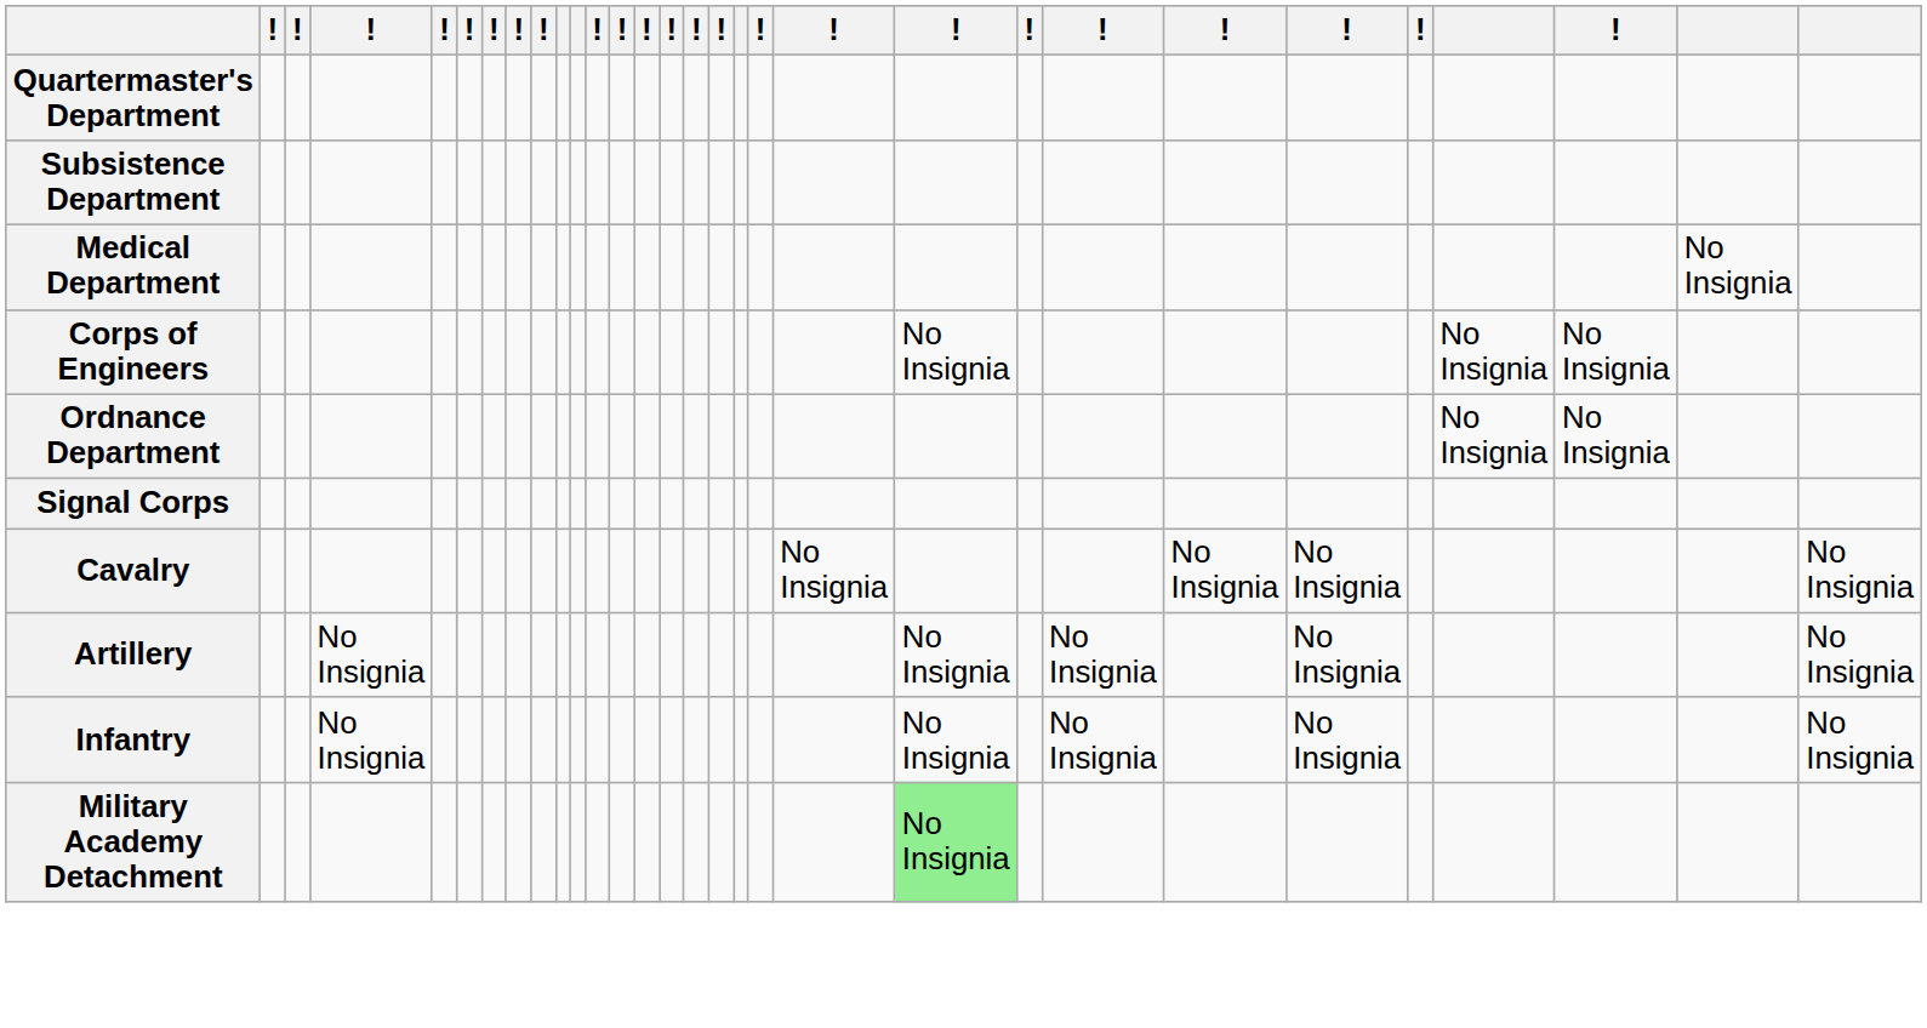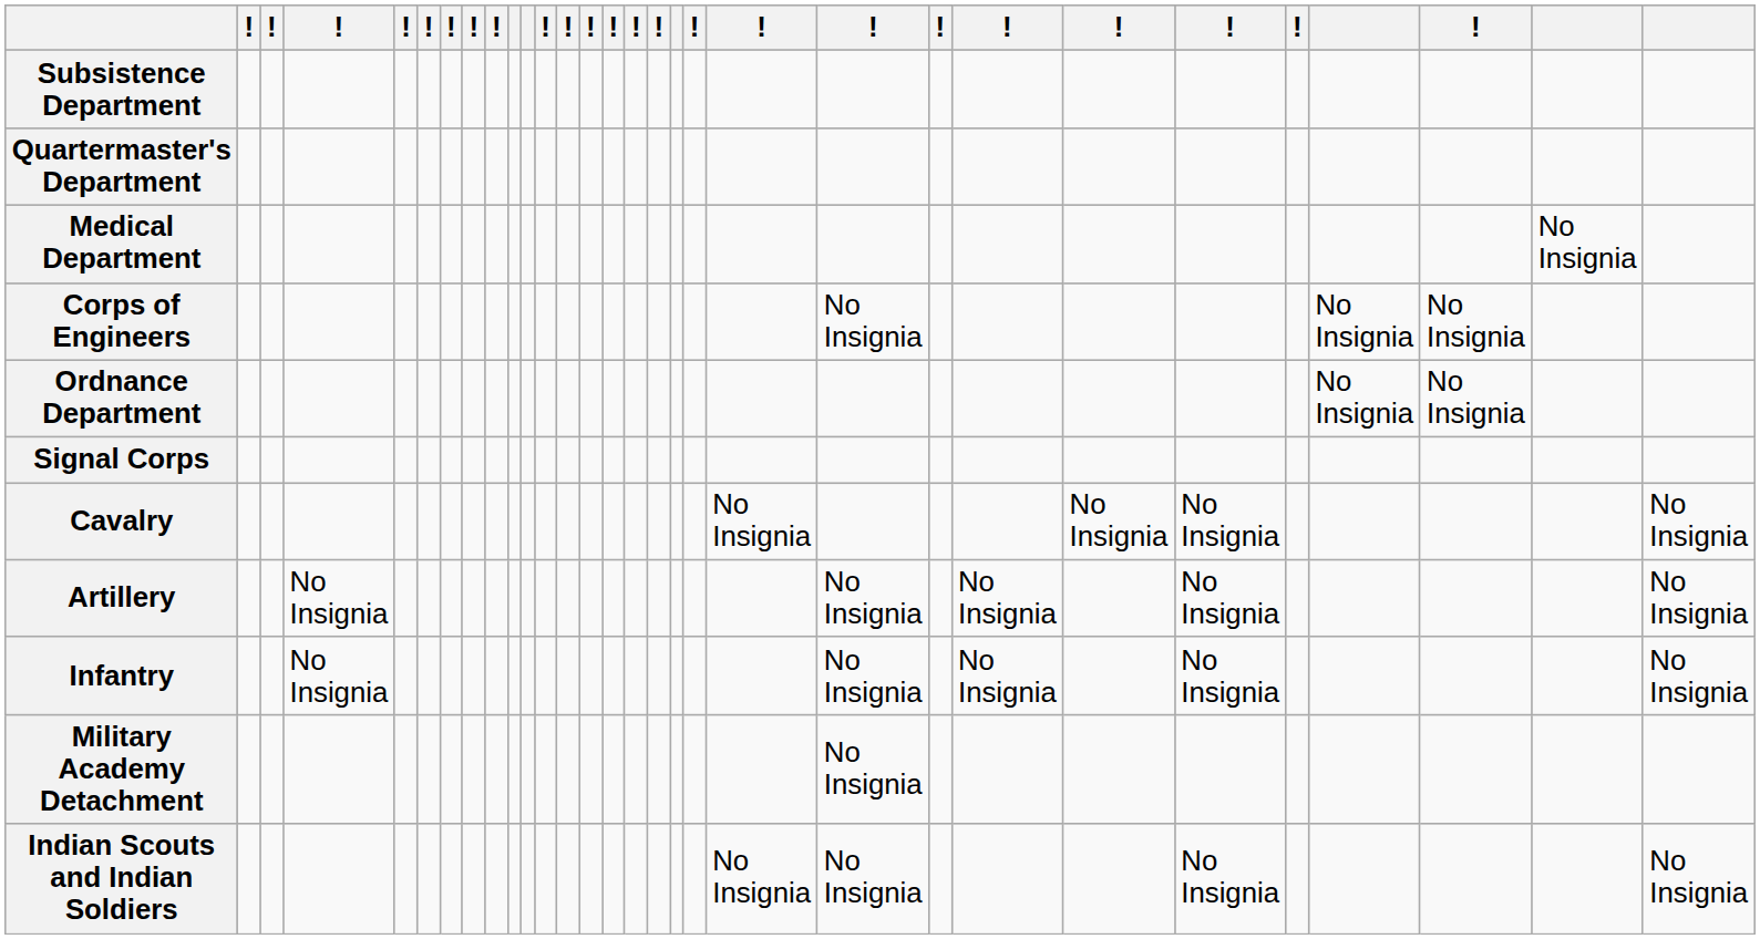 <table class="wikitable">
 <tr>
 <th></th>
 <th>!<small></small></th>
 <th>!<small></small></th>
 <th>!<small></small></th>
 <th>!<small></small></th>
 <th>!<small></small></th>
 <th>!<small></small></th>
 <th>!<small></small></th>
 <th>!<small></small></th>
 <th><small></small></th>
 <th><small></small></th>
 <th>!<small></small></th>
 <th>!<small></small></th>
 <th>!<small></small></th>
 <th>!<small></small></th>
 <th>!<small></small></th>
 <th>!<small></small></th>
 <th><small></small></th>
 <th>!<small></small></th>
 <th>!<small></small></th>
 <th>!<small></small></th>
 <th>!<small></small></th>
 <th>!<small></small></th>
 <th>!<small></small></th>
 <th>!<small></small></th>
 <th>!<small></small></th>
 <th><small></small></th>
 <th>!<small></small></th>
 <th><small></small></th>
 <th><small></small></th>
 </tr>
 <tr>
-<th>Quartermaster's Department</th>
+<th>Subsistence Department</th>
 <td></td>
 <td></td>
 <td></td>
 <td></td>
 <td></td>
 <td></td>
 <td></td>
 <td></td>
 <td></td>
 <td></td>
 <td></td>
 <td></td>
 <td></td>
 <td></td>
 <td></td>
 <td></td>
 <td></td>
 <td></td>
 <td></td>
 <td></td>
 <td></td>
 <td></td>
 <td></td>
 <td></td>
 <td></td>
 <td></td>
 <td></td>
 <td></td>
 <td></td>
 </tr>
 <tr>
-<th>Subsistence Department</th>
+<th>Quartermaster's Department</th>
 <td></td>
 <td></td>
 <td></td>
 <td></td>
 <td></td>
 <td></td>
 <td></td>
 <td></td>
 <td></td>
 <td></td>
 <td></td>
 <td></td>
 <td></td>
 <td></td>
 <td></td>
 <td></td>
 <td></td>
 <td></td>
 <td></td>
 <td></td>
 <td></td>
 <td></td>
 <td></td>
 <td></td>
 <td></td>
 <td></td>
 <td></td>
 <td></td>
 <td></td>
 </tr>
 <tr>
 <th>Medical Department</th>
 <td></td>
 <td></td>
 <td></td>
 <td></td>
 <td></td>
 <td></td>
 <td></td>
 <td></td>
 <td></td>
 <td></td>
 <td></td>
 <td></td>
 <td></td>
 <td></td>
 <td></td>
 <td></td>
 <td></td>
 <td></td>
 <td></td>
 <td></td>
 <td></td>
 <td></td>
 <td></td>
 <td></td>
 <td></td>
 <td></td>
 <td></td>
 <td>No Insignia</td>
 <td></td>
 </tr>
 <tr>
 <th>Corps of Engineers</th>
 <td></td>
 <td></td>
 <td></td>
 <td></td>
 <td></td>
 <td></td>
 <td></td>
 <td></td>
 <td></td>
 <td></td>
 <td></td>
 <td></td>
 <td></td>
 <td></td>
 <td></td>
 <td></td>
 <td></td>
 <td></td>
 <td></td>
 <td>No Insignia</td>
 <td></td>
 <td></td>
 <td></td>
 <td></td>
 <td></td>
 <td>No Insignia</td>
 <td>No Insignia</td>
 <td></td>
 <td></td>
 </tr>
 <tr>
 <th>Ordnance Department</th>
 <td></td>
 <td></td>
 <td></td>
 <td></td>
 <td></td>
 <td></td>
 <td></td>
 <td></td>
 <td></td>
 <td></td>
 <td></td>
 <td></td>
 <td></td>
 <td></td>
 <td></td>
 <td></td>
 <td></td>
 <td></td>
 <td></td>
 <td></td>
 <td></td>
 <td></td>
 <td></td>
 <td></td>
 <td></td>
 <td>No Insignia</td>
 <td>No Insignia</td>
 <td></td>
 <td></td>
 </tr>
 <tr>
 <th>Signal Corps</th>
 <td></td>
 <td></td>
 <td></td>
 <td></td>
 <td></td>
 <td></td>
 <td></td>
 <td></td>
 <td></td>
 <td></td>
 <td></td>
 <td></td>
 <td></td>
 <td></td>
 <td></td>
 <td></td>
 <td></td>
 <td></td>
 <td></td>
 <td></td>
 <td></td>
 <td></td>
 <td></td>
 <td></td>
 <td></td>
 <td></td>
 <td></td>
 <td></td>
 <td></td>
 </tr>
 <tr>
 <th>Cavalry</th>
 <td></td>
 <td></td>
 <td></td>
 <td></td>
 <td></td>
 <td></td>
 <td></td>
 <td></td>
 <td></td>
 <td></td>
 <td></td>
 <td></td>
 <td></td>
 <td></td>
 <td></td>
 <td></td>
 <td></td>
 <td></td>
 <td>No Insignia</td>
 <td></td>
 <td></td>
 <td></td>
 <td>No Insignia</td>
 <td>No Insignia</td>
 <td></td>
 <td></td>
 <td></td>
 <td></td>
 <td>No Insignia</td>
 </tr>
 <tr>
 <th>Artillery</th>
 <td></td>
 <td></td>
 <td>No Insignia</td>
 <td></td>
 <td></td>
 <td></td>
 <td></td>
 <td></td>
 <td></td>
 <td></td>
 <td></td>
 <td></td>
 <td></td>
 <td></td>
 <td></td>
 <td></td>
 <td></td>
 <td></td>
 <td></td>
 <td>No Insignia</td>
 <td></td>
 <td>No Insignia</td>
 <td></td>
 <td>No Insignia</td>
 <td></td>
 <td></td>
 <td></td>
 <td></td>
 <td>No Insignia</td>
 </tr>
 <tr>
 <th>Infantry</th>
 <td></td>
 <td></td>
 <td>No Insignia</td>
 <td></td>
 <td></td>
 <td></td>
 <td></td>
 <td></td>
 <td></td>
 <td></td>
 <td></td>
 <td></td>
 <td></td>
 <td></td>
 <td></td>
 <td></td>
 <td></td>
 <td></td>
 <td></td>
 <td>No Insignia</td>
 <td></td>
 <td>No Insignia</td>
 <td></td>
 <td>No Insignia</td>
 <td></td>
 <td></td>
 <td></td>
 <td></td>
 <td>No Insignia</td>
 </tr>
 <tr>
 <th>Military Academy Detachment</th>
 <td></td>
 <td></td>
 <td></td>
 <td></td>
 <td></td>
 <td></td>
 <td></td>
 <td></td>
 <td></td>
 <td></td>
 <td></td>
 <td></td>
 <td></td>
 <td></td>
 <td></td>
 <td></td>
 <td></td>
 <td></td>
 <td></td>
-<td style="background: lightgreen;">No Insignia</td>
+<td>No Insignia</td>
 <td></td>
 <td></td>
 <td></td>
 <td></td>
 <td></td>
 <td></td>
 <td></td>
 <td></td>
 <td></td>
 </tr>
+<tr>
+<th>Indian Scouts and Indian Soldiers</th>
+<td></td>
+<td></td>
+<td></td>
+<td></td>
+<td></td>
+<td></td>
+<td></td>
+<td></td>
+<td></td>
+<td></td>
+<td></td>
+<td></td>
+<td></td>
+<td></td>
+<td></td>
+<td></td>
+<td></td>
+<td></td>
+<td>No Insignia</td>
+<td>No Insignia</td>
+<td></td>
+<td></td>
+<td></td>
+<td>No Insignia</td>
+<td></td>
+<td></td>
+<td></td>
+<td></td>
+<td>No Insignia</td>
+</tr>
 </table>
